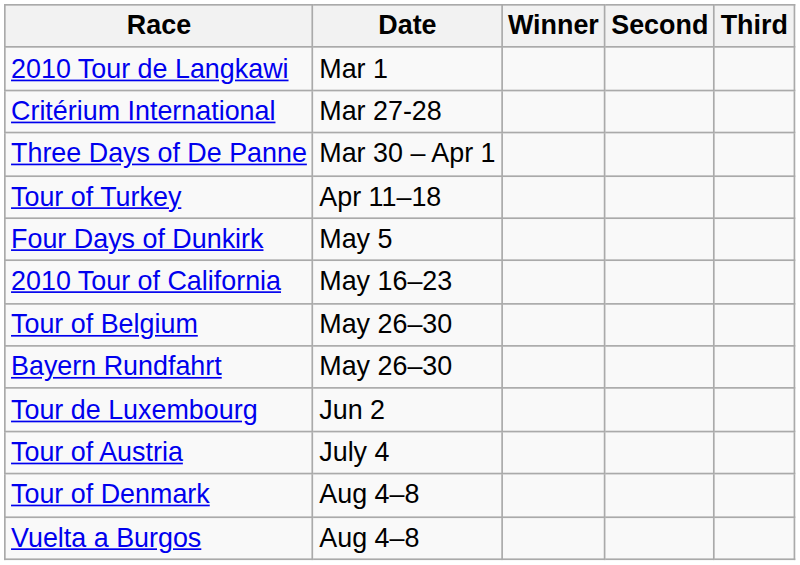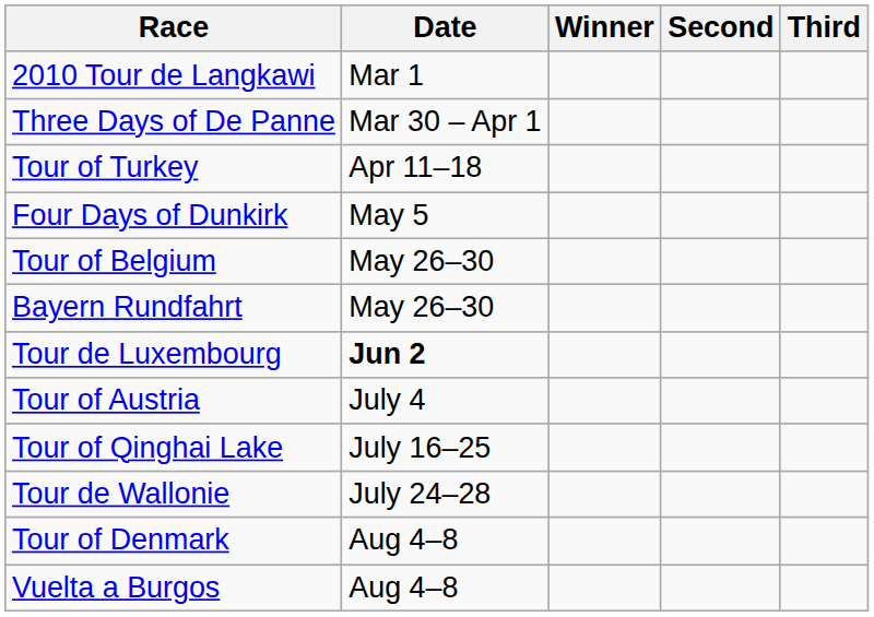 <table class="wikitable">
 <tr>
 <th>Race</th>
 <th>Date</th>
 <th>Winner</th>
 <th>Second</th>
 <th>Third</th>
 </tr>
 <tr>
 <td> <a href='#'>2010 Tour de Langkawi</a></td>
 <td>Mar 1</td>
-<td></td>
-<td></td>
-<td></td>
-</tr>
-<tr>
-<td> <a href='#'>Critérium International</a></td>
-<td>Mar 27-28</td>
 <td></td>
 <td></td>
 <td></td>
 </tr>
 <tr>
 <td> <a href='#'>Three Days of De Panne</a></td>
 <td>Mar 30 – Apr 1</td>
 <td></td>
 <td></td>
 <td></td>
 </tr>
 <tr>
 <td> <a href='#'>Tour of Turkey</a></td>
 <td>Apr 11–18</td>
 <td></td>
 <td></td>
 <td></td>
 </tr>
 <tr>
 <td> <a href='#'>Four Days of Dunkirk</a></td>
 <td>May 5</td>
 <td></td>
 <td></td>
 <td></td>
 </tr>
 <tr>
-<td> <a href='#'>2010 Tour of California</a></td>
-<td>May 16–23</td>
-<td></td>
-<td></td>
-<td></td>
-</tr>
-<tr>
 <td> <a href='#'>Tour of Belgium</a></td>
 <td>May 26–30</td>
 <td></td>
 <td></td>
 <td></td>
 </tr>
 <tr>
 <td> <a href='#'>Bayern Rundfahrt</a></td>
 <td>May 26–30</td>
 <td></td>
 <td></td>
 <td></td>
 </tr>
 <tr>
 <td> <a href='#'>Tour de Luxembourg</a></td>
-<td>Jun 2</td>
+<td><strong>Jun 2</strong></td>
 <td></td>
 <td></td>
 <td></td>
 </tr>
 <tr>
 <td> <a href='#'>Tour of Austria</a></td>
 <td>July 4</td>
+<td></td>
+<td></td>
+<td></td>
+</tr>
+<tr>
+<td> <a href='#'>Tour of Qinghai Lake</a></td>
+<td>July 16–25</td>
+<td></td>
+<td></td>
+<td></td>
+</tr>
+<tr>
+<td> <a href='#'>Tour de Wallonie</a></td>
+<td>July 24–28</td>
 <td></td>
 <td></td>
 <td></td>
 </tr>
 <tr>
 <td> <a href='#'>Tour of Denmark</a></td>
 <td>Aug 4–8</td>
 <td></td>
 <td></td>
 <td></td>
 </tr>
 <tr>
 <td> <a href='#'>Vuelta a Burgos</a></td>
 <td>Aug 4–8</td>
 <td></td>
 <td></td>
 <td></td>
 </tr>
 </table>
